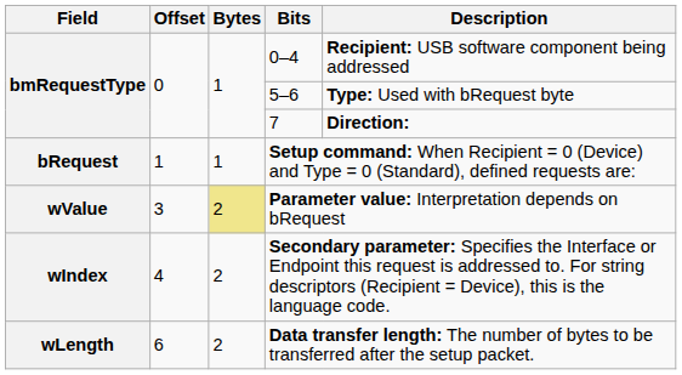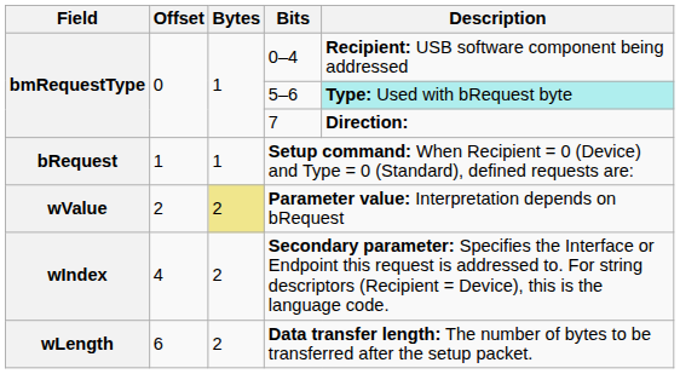 <table class="wikitable">
 <tr>
 <th>Field</th>
 <th>Offset</th>
 <th>Bytes</th>
 <th>Bits</th>
 <th>Description</th>
 </tr>
 <tr>
 <th rowspan=3>bmRequestType</th>
 <td rowspan=3>0</td>
 <td rowspan=3>1</td>
 <td>0–4</td>
 <td><strong>Recipient:</strong> USB software component being addressed<br></td>
 </tr>
 <tr>
 <td>5–6</td>
-<td><strong>Type:</strong> Used with bRequest byte<br></td>
+<td style="background: paleturquoise;"><strong>Type:</strong> Used with bRequest byte<br></td>
 </tr>
 <tr>
 <td>7</td>
 <td><strong>Direction:</strong><br></td>
 </tr>
 <tr>
 <th>bRequest</th>
 <td>1</td>
 <td>1</td>
 <td colspan=2><strong>Setup command:</strong> When Recipient = 0 (Device) and Type = 0 (Standard), defined requests are:<br></td>
 </tr>
 <tr>
 <th>wValue</th>
-<td>3</td>
+<td>2</td>
 <td style="background: khaki;">2</td>
 <td colspan=2><strong>Parameter value:</strong> Interpretation depends on bRequest</td>
 </tr>
 <tr>
 <th>wIndex</th>
 <td>4</td>
 <td>2</td>
 <td colspan=2><strong>Secondary parameter:</strong> Specifies the Interface or Endpoint this request is addressed to. For string descriptors (Recipient = Device), this is the language code.</td>
 </tr>
 <tr>
 <th>wLength</th>
 <td>6</td>
 <td>2</td>
 <td colspan=2><strong>Data transfer length:</strong> The number of bytes to be transferred after the setup packet.</td>
 </tr>
 </table>
